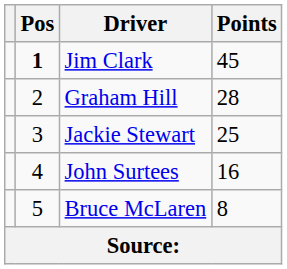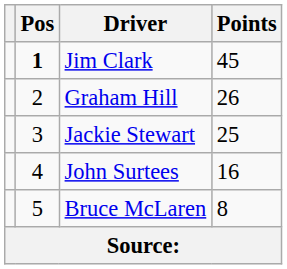 <table class="wikitable" style="font-size: 95%;">
 <tr>
 <th></th>
 <th>Pos</th>
 <th>Driver</th>
 <th>Points</th>
 </tr>
 <tr>
 <td align="left"></td>
 <td align="center"><strong>1</strong></td>
 <td> <a href='#'>Jim Clark</a></td>
 <td align="left">45</td>
 </tr>
 <tr>
 <td align="left"></td>
 <td align="center">2</td>
 <td> <a href='#'>Graham Hill</a></td>
-<td align="left">28</td>
+<td align="left">26</td>
 </tr>
 <tr>
 <td align="left"></td>
 <td align="center">3</td>
 <td> <a href='#'>Jackie Stewart</a></td>
 <td align="left">25</td>
 </tr>
 <tr>
 <td align="left"></td>
 <td align="center">4</td>
 <td> <a href='#'>John Surtees</a></td>
 <td align="left">16</td>
 </tr>
 <tr>
 <td align="left"></td>
 <td align="center">5</td>
 <td> <a href='#'>Bruce McLaren</a></td>
 <td align="left">8</td>
 </tr>
 <tr>
 <th colspan=4>Source:</th>
 </tr>
 </table>
